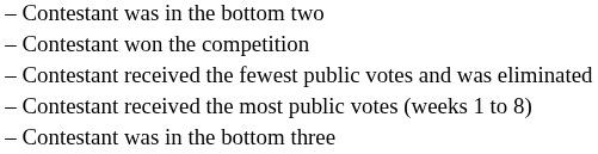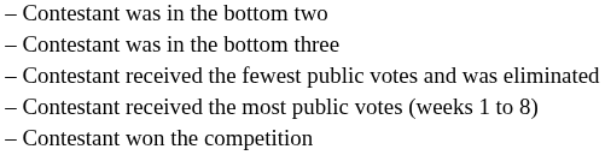 <table>
 <tr>
 <td> –</td>
 <td>Contestant was in the bottom two</td>
 </tr>
 <tr>
 <td> –</td>
-<td>Contestant won the competition</td>
+<td>Contestant was in the bottom three</td>
 </tr>
 <tr>
 <td> –</td>
 <td>Contestant received the fewest public votes and was eliminated</td>
 </tr>
 <tr>
 <td> –</td>
 <td>Contestant received the most public votes (weeks 1 to 8)</td>
 </tr>
 <tr>
 <td> –</td>
-<td>Contestant was in the bottom three</td>
+<td>Contestant won the competition</td>
 </tr>
 </table>
